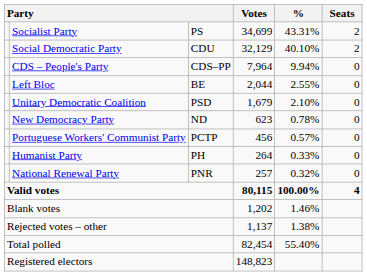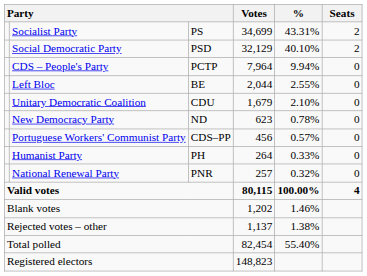 <table class="wikitable" border="1" style="text-align:right;">
 <tr>
 <th style="text-align:left;" colspan=3>Party</th>
 <th align=center width="50">Votes</th>
 <th align=center width="50">%</th>
 <th align=center width="50">Seats</th>
 </tr>
 <tr>
 <td></td>
 <td align=left><a href='#'>Socialist Party</a></td>
 <td align=left>PS</td>
 <td>34,699</td>
 <td>43.31%</td>
 <td>2</td>
 </tr>
 <tr>
 <td></td>
 <td align=left><a href='#'>Social Democratic Party</a></td>
-<td align=left>CDU</td>
+<td align=left>PSD</td>
 <td>32,129</td>
 <td>40.10%</td>
 <td>2</td>
 </tr>
 <tr>
 <td></td>
 <td align=left><a href='#'>CDS – People's Party</a></td>
-<td align=left style="white-space: nowrap;">CDS–PP</td>
+<td align=left>PCTP</td>
 <td>7,964</td>
 <td>9.94%</td>
 <td>0</td>
 </tr>
 <tr>
 <td></td>
 <td align=left><a href='#'>Left Bloc</a></td>
 <td align=left>BE</td>
 <td>2,044</td>
 <td>2.55%</td>
 <td>0</td>
 </tr>
 <tr>
 <td></td>
 <td align=left style="white-space: nowrap;"><a href='#'>Unitary Democratic Coalition</a></td>
-<td align=left>PSD</td>
+<td align=left>CDU</td>
 <td>1,679</td>
 <td>2.10%</td>
 <td>0</td>
 </tr>
 <tr>
 <td></td>
 <td align=left><a href='#'>New Democracy Party</a></td>
 <td align=left>ND</td>
 <td>623</td>
 <td>0.78%</td>
 <td>0</td>
 </tr>
 <tr>
 <td></td>
 <td align=left><a href='#'>Portuguese Workers' Communist Party</a></td>
-<td align=left>PCTP</td>
+<td align=left style="white-space: nowrap;">CDS–PP</td>
 <td>456</td>
 <td>0.57%</td>
 <td>0</td>
 </tr>
 <tr>
 <td></td>
 <td align=left><a href='#'>Humanist Party</a></td>
 <td align=left>PH</td>
 <td>264</td>
 <td>0.33%</td>
 <td>0</td>
 </tr>
 <tr>
 <td></td>
 <td align=left><a href='#'>National Renewal Party</a></td>
 <td align=left>PNR</td>
 <td>257</td>
 <td>0.32%</td>
 <td>0</td>
 </tr>
 <tr style="font-weight:bold">
 <td align=left colspan=3>Valid votes</td>
 <td>80,115</td>
 <td>100.00%</td>
 <td>4</td>
 </tr>
 <tr>
 <td align=left colspan=3>Blank votes</td>
 <td>1,202</td>
 <td>1.46%</td>
 <td></td>
 </tr>
 <tr>
 <td align=left colspan=3>Rejected votes – other</td>
 <td>1,137</td>
 <td>1.38%</td>
 <td></td>
 </tr>
 <tr>
 <td align=left colspan=3>Total polled</td>
 <td>82,454</td>
 <td>55.40%</td>
 <td></td>
 </tr>
 <tr>
 <td align=left colspan=3>Registered electors</td>
 <td>148,823</td>
 <td></td>
 <td></td>
 </tr>
 </table>
